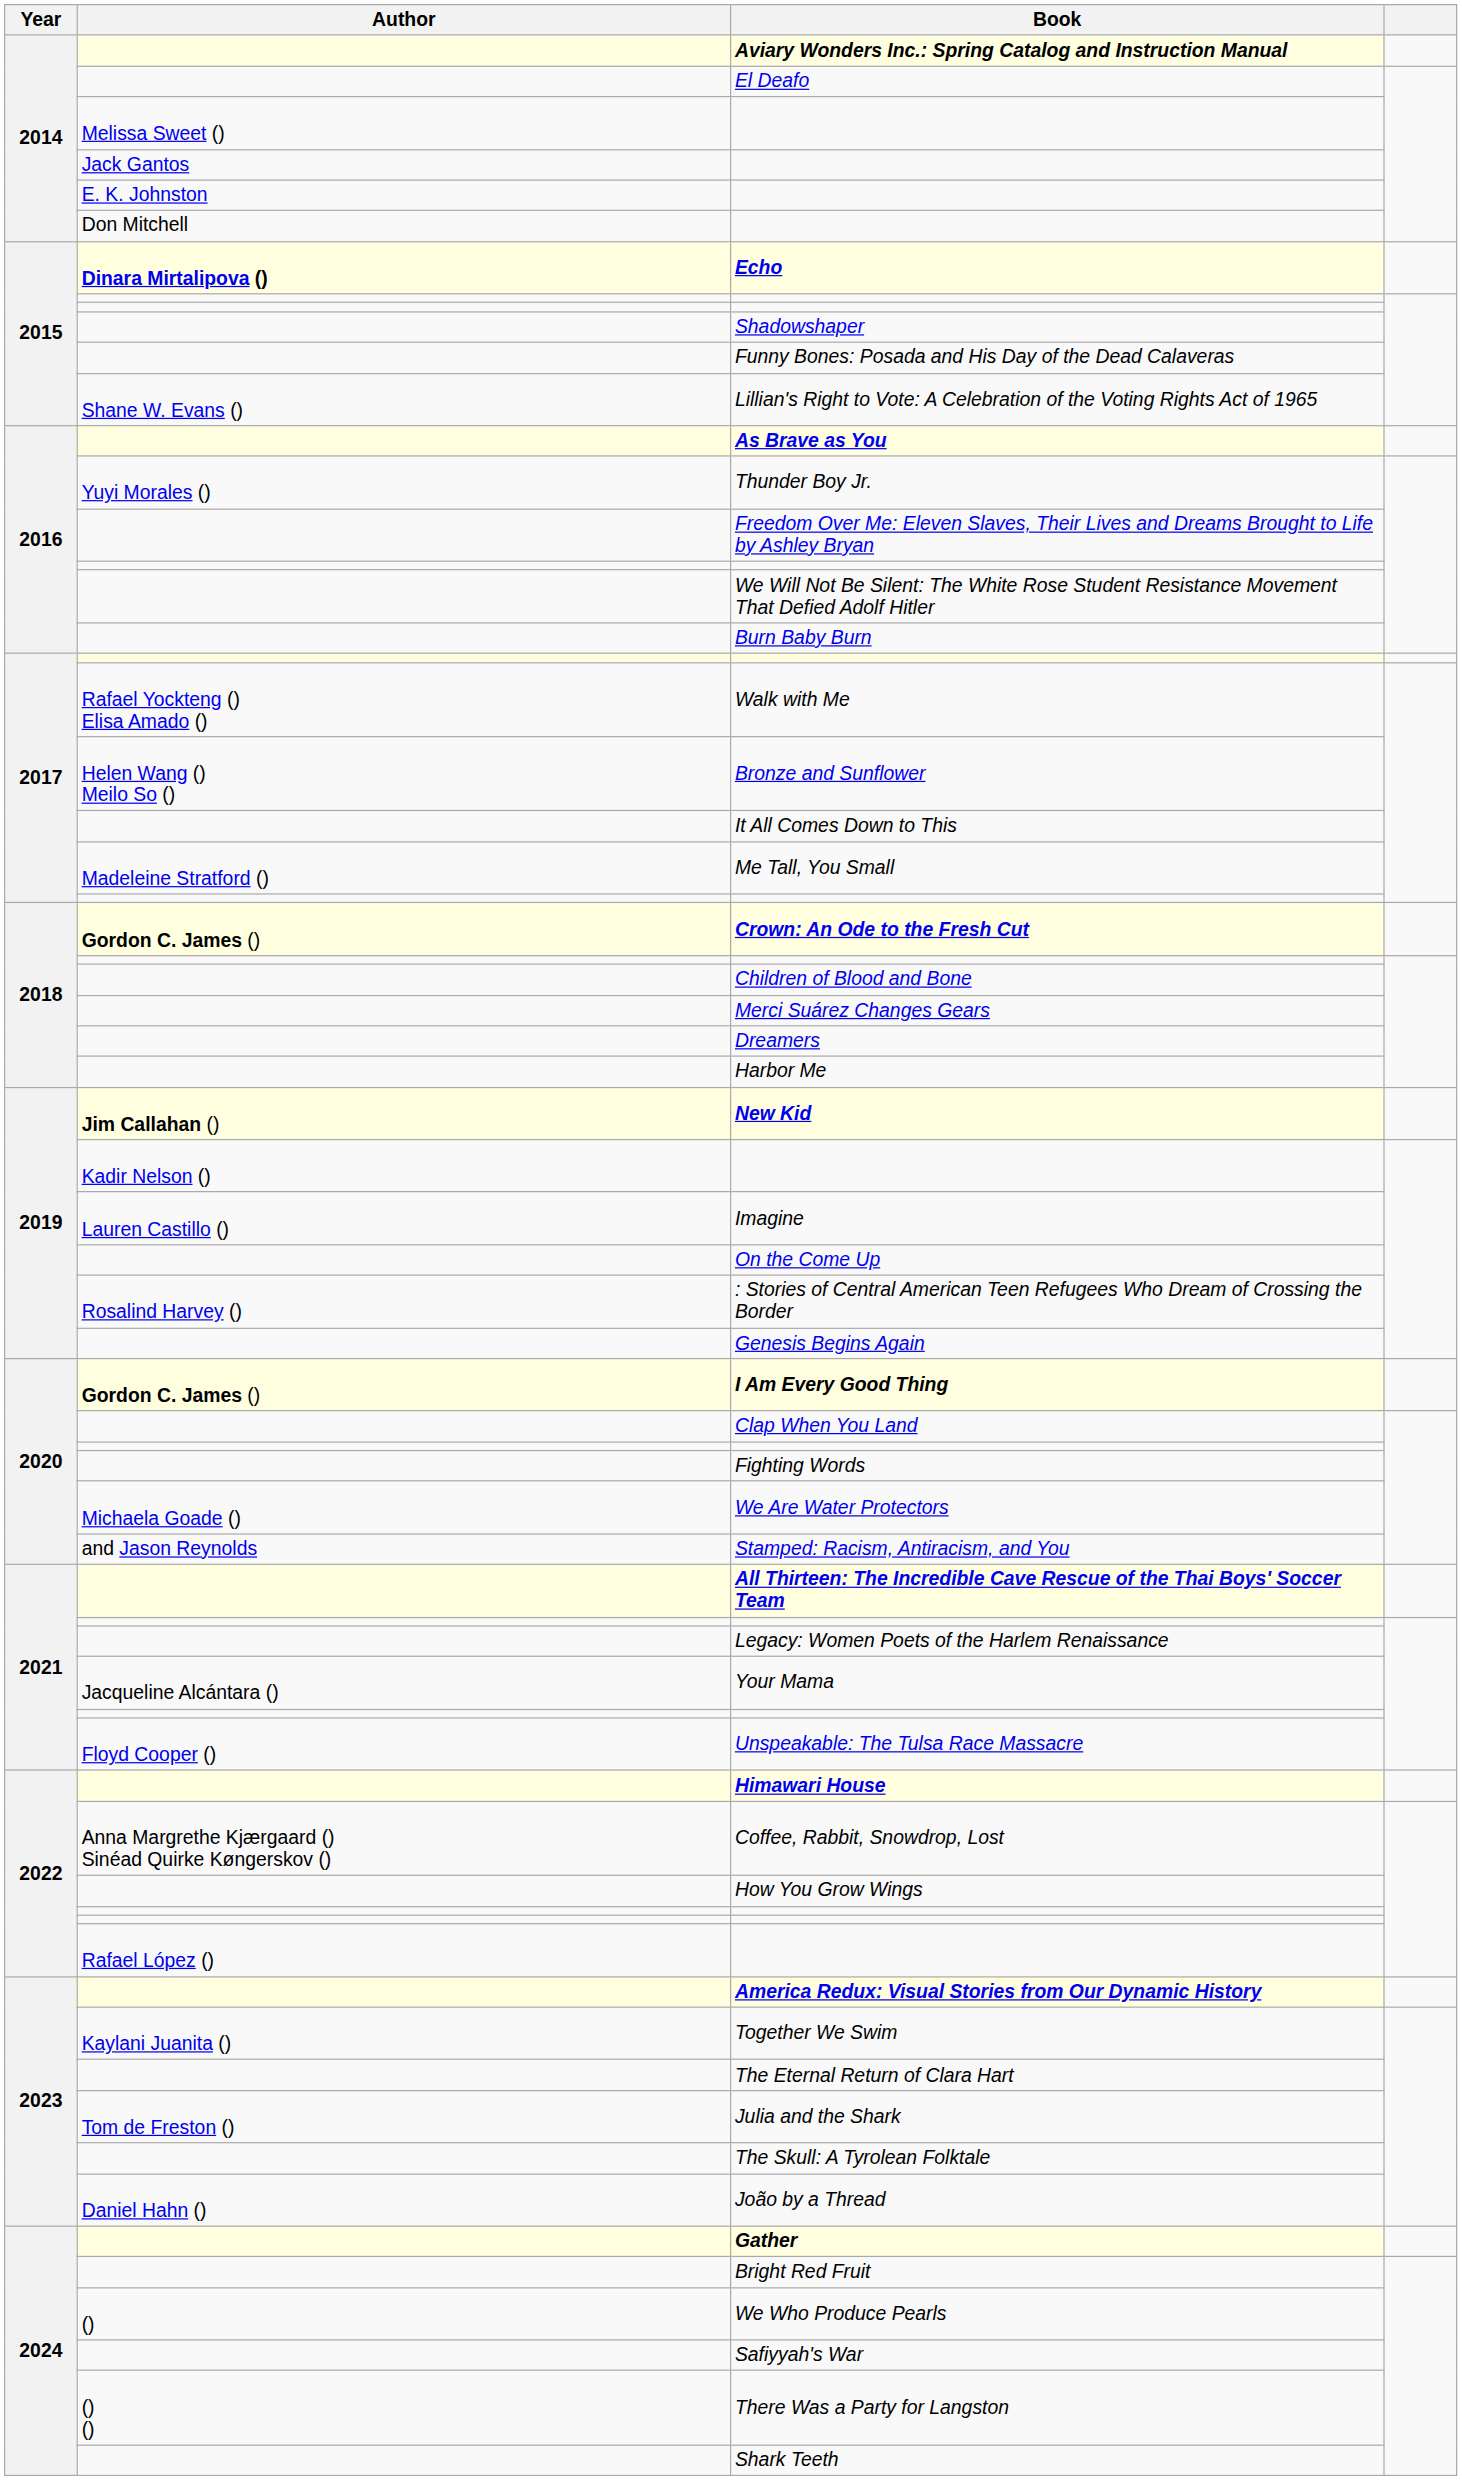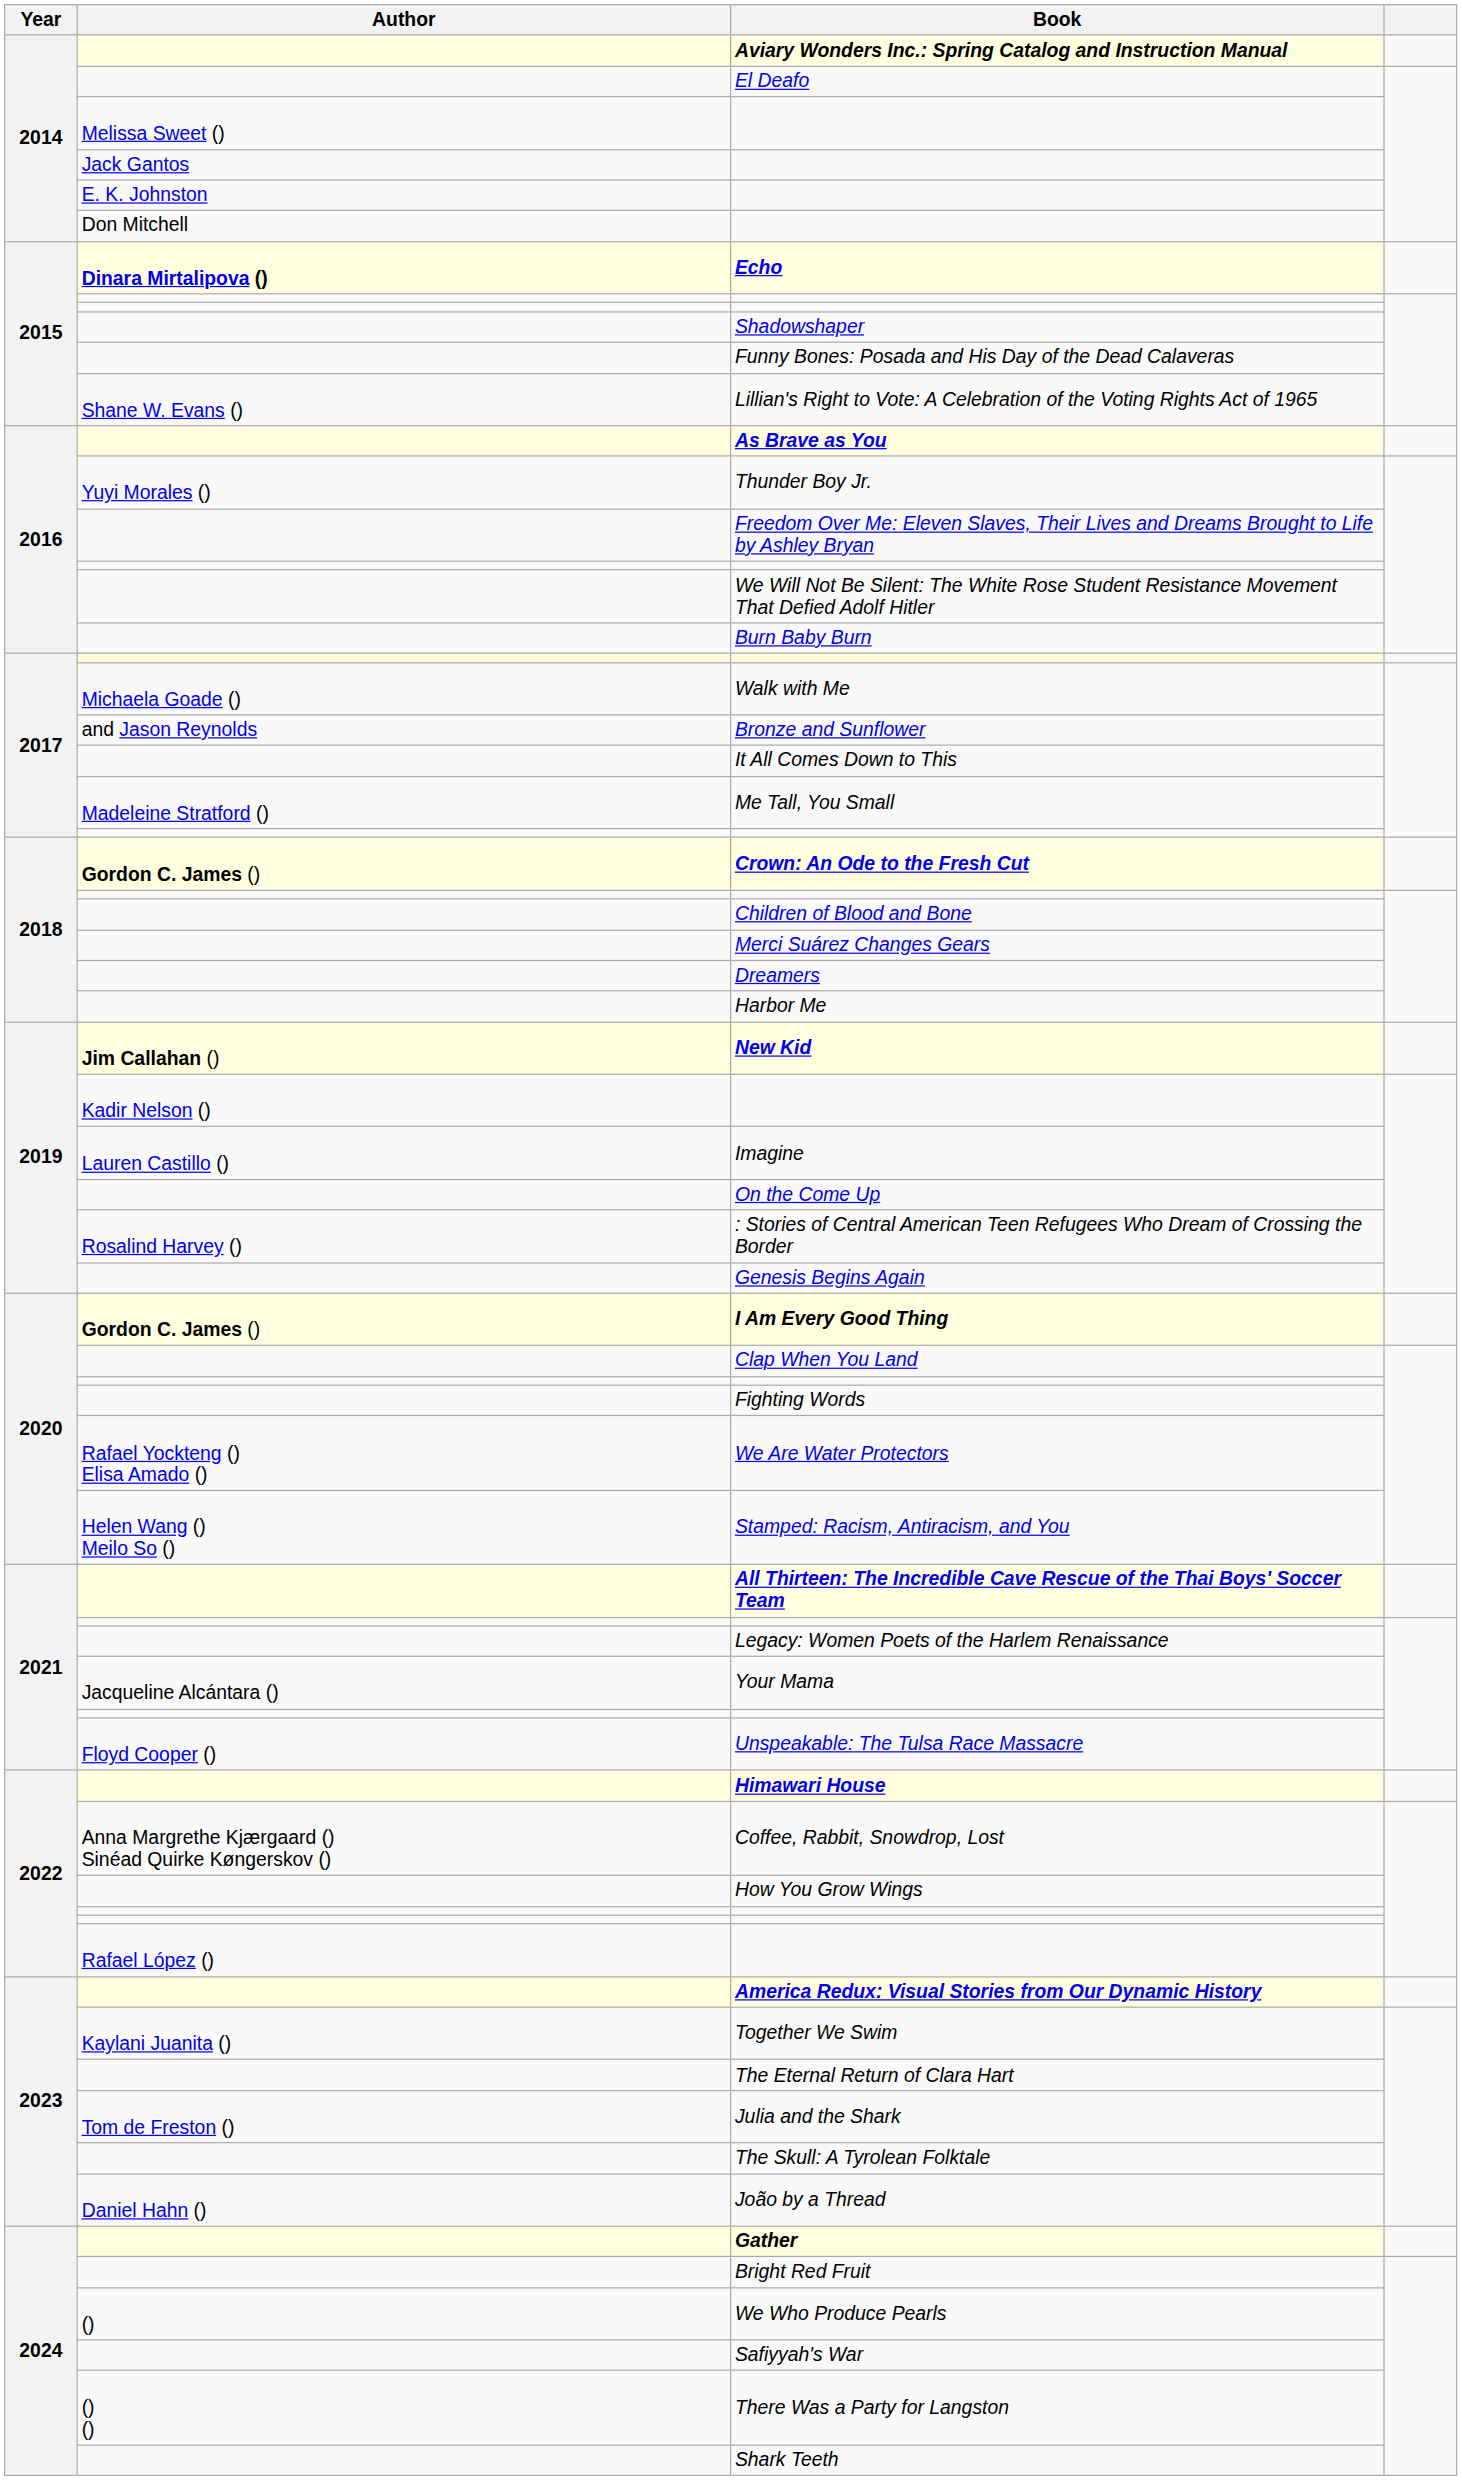 <table class="wikitable sortable mw-collapsible" width="95%" cellpadding="5">
 <tr>
 <th width=5%>Year</th>
 <th width=45%>Author</th>
 <th width=45%>Book</th>
 <th width=5%></th>
 </tr>
 <tr>
 <th rowspan="6">2014</th>
 <td style=" background:lightyellow;"><strong></strong></td>
 <td style=" background:lightyellow;"><strong><em>Aviary Wonders Inc.: Spring Catalog and Instruction Manual</em></strong></td>
 <td></td>
 </tr>
 <tr>
 <td></td>
 <td><em><a href='#'>El Deafo</a></em></td>
 <td rowspan="5"></td>
 </tr>
 <tr>
 <td><br><a href='#'>Melissa Sweet</a> ()</td>
 <td><em></em></td>
 </tr>
 <tr>
 <td><a href='#'>Jack Gantos</a></td>
 <td><em></em></td>
 </tr>
 <tr>
 <td><a href='#'>E. K. Johnston</a></td>
 <td><em></em></td>
 </tr>
 <tr>
 <td>Don Mitchell</td>
 <td><em></em></td>
 </tr>
 <tr>
 <th rowspan="6">2015</th>
 <td style=" background:lightyellow;"><strong><br><a href='#'>Dinara Mirtalipova</a> ()</strong></td>
 <td style=" background:lightyellow;"><strong><em><a href='#'>Echo</a></em></strong></td>
 <td></td>
 </tr>
 <tr>
 <td></td>
 <td><em></em></td>
 <td rowspan="5"></td>
 </tr>
 <tr>
 <td></td>
 <td><em></em></td>
 </tr>
 <tr>
 <td></td>
 <td><em><a href='#'>Shadowshaper</a></em></td>
 </tr>
 <tr>
 <td></td>
 <td><em>Funny Bones: Posada and His Day of the Dead Calaveras</em></td>
 </tr>
 <tr>
 <td><br><a href='#'>Shane W. Evans</a> ()</td>
 <td><em>Lillian's Right to Vote: A Celebration of the Voting Rights Act of 1965</em></td>
 </tr>
 <tr>
 <th rowspan="6">2016</th>
 <td style=" background:lightyellow;"><strong></strong></td>
 <td style=" background:lightyellow;"><strong><em><a href='#'>As Brave as You</a></em></strong></td>
 <td></td>
 </tr>
 <tr>
 <td><br><a href='#'>Yuyi Morales</a> ()</td>
 <td><em>Thunder Boy Jr.</em></td>
 <td rowspan="5"></td>
 </tr>
 <tr>
 <td></td>
 <td><em><a href='#'>Freedom Over Me: Eleven Slaves, Their Lives and Dreams Brought to Life by Ashley Bryan</a></em></td>
 </tr>
 <tr>
 <td></td>
 <td><em></em></td>
 </tr>
 <tr>
 <td></td>
 <td><em>We Will Not Be Silent: The White Rose Student Resistance Movement That Defied Adolf Hitler</em></td>
 </tr>
 <tr>
 <td></td>
 <td><em><a href='#'>Burn Baby Burn</a></em></td>
 </tr>
 <tr>
 <th rowspan="6">2017</th>
 <td style=" background:lightyellow;"><strong></strong></td>
 <td style=" background:lightyellow;"><strong><em></em></strong></td>
 <td></td>
 </tr>
 <tr>
-<td><br><a href='#'>Rafael Yockteng</a> ()<br><a href='#'>Elisa Amado</a> ()</td>
+<td><br><a href='#'>Michaela Goade</a> ()</td>
 <td><em>Walk with Me</em></td>
 <td rowspan="5"></td>
 </tr>
 <tr>
-<td><br><a href='#'>Helen Wang</a> ()<br><a href='#'>Meilo So</a> ()</td>
+<td> and <a href='#'>Jason Reynolds</a></td>
 <td><em><a href='#'>Bronze and Sunflower</a></em></td>
 </tr>
 <tr>
 <td></td>
 <td><em>It All Comes Down to This</em></td>
 </tr>
 <tr>
 <td><br><a href='#'>Madeleine Stratford</a> ()</td>
 <td><em>Me Tall, You Small</em></td>
 </tr>
 <tr>
 <td></td>
 <td><em></em></td>
 </tr>
 <tr>
 <th rowspan="6">2018</th>
 <td style=" background:lightyellow;"><strong><br>Gordon C. James</strong> ()</td>
 <td style=" background:lightyellow;"><strong><em><a href='#'>Crown: An Ode to the Fresh Cut</a></em></strong></td>
 <td></td>
 </tr>
 <tr>
 <td></td>
 <td><em></em></td>
 <td rowspan="5"></td>
 </tr>
 <tr>
 <td></td>
 <td><em><a href='#'>Children of Blood and Bone</a></em></td>
 </tr>
 <tr>
 <td></td>
 <td><em><a href='#'>Merci Suárez Changes Gears</a></em></td>
 </tr>
 <tr>
 <td></td>
 <td><em><a href='#'>Dreamers</a></em></td>
 </tr>
 <tr>
 <td></td>
 <td><em>Harbor Me</em></td>
 </tr>
 <tr>
 <th rowspan="6">2019</th>
 <td style=" background:lightyellow;"><strong><br>Jim Callahan</strong> ()</td>
 <td style=" background:lightyellow;"><strong><em><a href='#'>New Kid</a></em></strong></td>
 <td></td>
 </tr>
 <tr>
 <td><br><a href='#'>Kadir Nelson</a> ()</td>
 <td><em></em></td>
 <td rowspan="5"></td>
 </tr>
 <tr>
 <td><br><a href='#'>Lauren Castillo</a> ()</td>
 <td><em>Imagine</em></td>
 </tr>
 <tr>
 <td></td>
 <td><em><a href='#'>On the Come Up</a></em></td>
 </tr>
 <tr>
 <td><br><a href='#'>Rosalind Harvey</a> ()</td>
 <td><em>: Stories of Central American Teen Refugees Who Dream of Crossing the Border</em></td>
 </tr>
 <tr>
 <td></td>
 <td><em><a href='#'>Genesis Begins Again</a></em></td>
 </tr>
 <tr>
 <th rowspan="6">2020</th>
 <td style=" background:lightyellow;"><strong></strong><br><strong>Gordon C. James</strong> ()</td>
 <td style=" background:lightyellow;"><strong><em>I Am Every Good Thing</em></strong></td>
 <td></td>
 </tr>
 <tr>
 <td></td>
 <td><em><a href='#'>Clap When You Land</a></em></td>
 <td rowspan="5"></td>
 </tr>
 <tr>
 <td></td>
 <td><em></em></td>
 </tr>
 <tr>
 <td></td>
 <td><em>Fighting Words</em></td>
 </tr>
 <tr>
-<td><br><a href='#'>Michaela Goade</a> ()</td>
+<td><br><a href='#'>Rafael Yockteng</a> ()<br><a href='#'>Elisa Amado</a> ()</td>
 <td><em><a href='#'>We Are Water Protectors</a></em></td>
 </tr>
 <tr>
-<td> and <a href='#'>Jason Reynolds</a></td>
+<td><br><a href='#'>Helen Wang</a> ()<br><a href='#'>Meilo So</a> ()</td>
 <td><em><a href='#'>Stamped: Racism, Antiracism, and You</a></em></td>
 </tr>
 <tr>
 <th rowspan="6">2021</th>
 <td style=" background:lightyellow;"><strong></strong></td>
 <td style=" background:lightyellow;"><strong><em><a href='#'>All Thirteen: The Incredible Cave Rescue of the Thai Boys' Soccer Team</a></em></strong></td>
 <td></td>
 </tr>
 <tr>
 <td></td>
 <td><em></em></td>
 <td rowspan="5"></td>
 </tr>
 <tr>
 <td></td>
 <td><em>Legacy: Women Poets of the Harlem Renaissance</em></td>
 </tr>
 <tr>
 <td><br>Jacqueline Alcántara ()</td>
 <td><em>Your Mama</em></td>
 </tr>
 <tr>
 <td> </td>
 <td><em></em></td>
 </tr>
 <tr>
 <td><br><a href='#'>Floyd Cooper</a> ()</td>
 <td><em><a href='#'>Unspeakable: The Tulsa Race Massacre</a></em></td>
 </tr>
 <tr>
 <th rowspan="6">2022</th>
 <td style=" background:lightyellow;"><strong></strong></td>
 <td style=" background:lightyellow;"><strong><em><a href='#'>Himawari House</a></em></strong></td>
 <td></td>
 </tr>
 <tr>
 <td><br>Anna Margrethe Kjærgaard ()<br>Sinéad Quirke Køngerskov ()</td>
 <td><em>Coffee, Rabbit, Snowdrop, Lost</em></td>
 <td rowspan="5"></td>
 </tr>
 <tr>
 <td></td>
 <td><em>How You Grow Wings</em></td>
 </tr>
 <tr>
 <td></td>
 <td><em></em></td>
 </tr>
 <tr>
 <td></td>
 <td><em></em></td>
 </tr>
 <tr>
 <td><br><a href='#'>Rafael López</a> ()</td>
 <td><em></em></td>
 </tr>
 <tr>
 <th rowspan="6">2023</th>
 <td style=" background:lightyellow;"><strong></strong></td>
 <td style=" background:lightyellow;"><strong><em><a href='#'>America Redux: Visual Stories from Our Dynamic History</a></em></strong></td>
 <td></td>
 </tr>
 <tr>
 <td><br><a href='#'>Kaylani Juanita</a> ()</td>
 <td><em>Together We Swim</em></td>
 <td rowspan="5"></td>
 </tr>
 <tr>
 <td></td>
 <td><em>The Eternal Return of Clara Hart</em></td>
 </tr>
 <tr>
 <td><br><a href='#'>Tom de Freston</a> ()</td>
 <td><em>Julia and the Shark</em></td>
 </tr>
 <tr>
 <td></td>
 <td><em>The Skull: A Tyrolean Folktale</em></td>
 </tr>
 <tr>
 <td><br><a href='#'>Daniel Hahn</a> ()</td>
 <td><em>João by a Thread</em></td>
 </tr>
 <tr>
 <th rowspan="6">2024</th>
 <td style=" background:lightyellow;"><strong></strong></td>
 <td style=" background:lightyellow;"><strong><em>Gather</em></strong></td>
 <td></td>
 </tr>
 <tr>
 <td></td>
 <td><em>Bright Red Fruit</em></td>
 <td rowspan="5"></td>
 </tr>
 <tr>
 <td><br> ()</td>
 <td><em>We Who Produce Pearls</em></td>
 </tr>
 <tr>
 <td></td>
 <td><em>Safiyyah's War</em></td>
 </tr>
 <tr>
 <td><br> ()<br> ()</td>
 <td><em>There Was a Party for Langston</em></td>
 </tr>
 <tr>
 <td></td>
 <td><em>Shark Teeth</em></td>
 </tr>
 </table>
